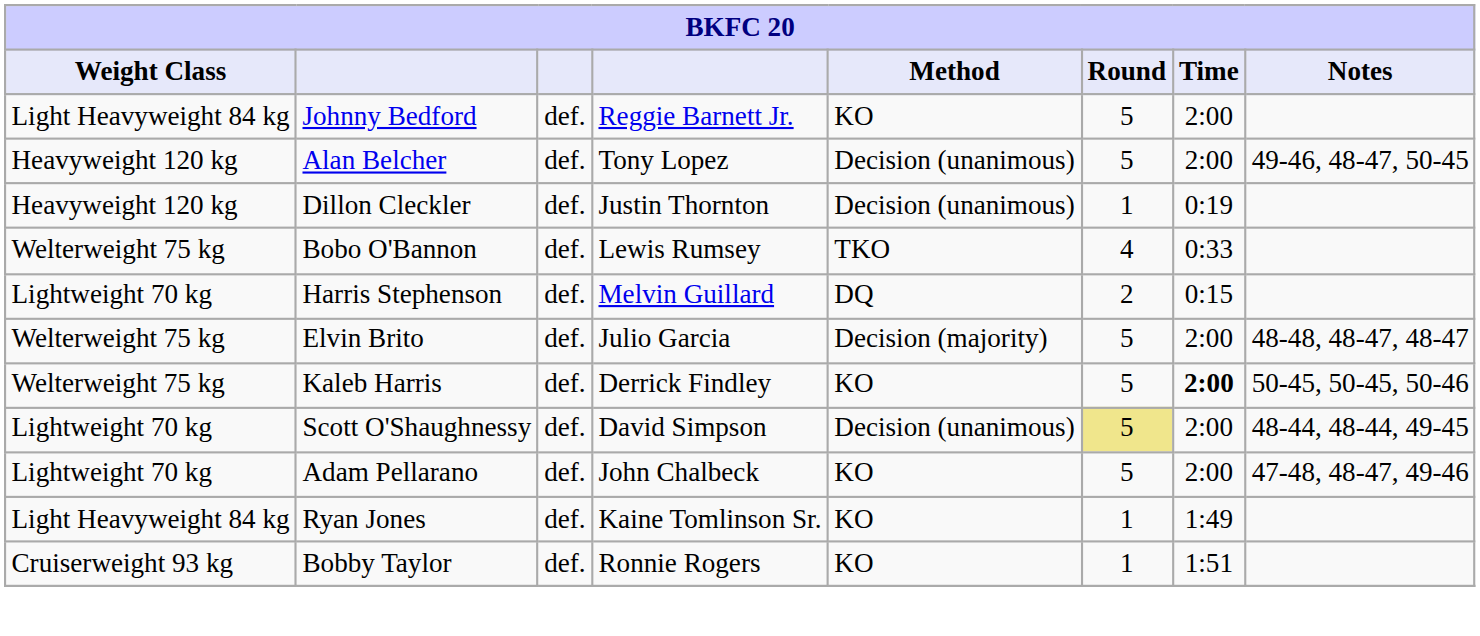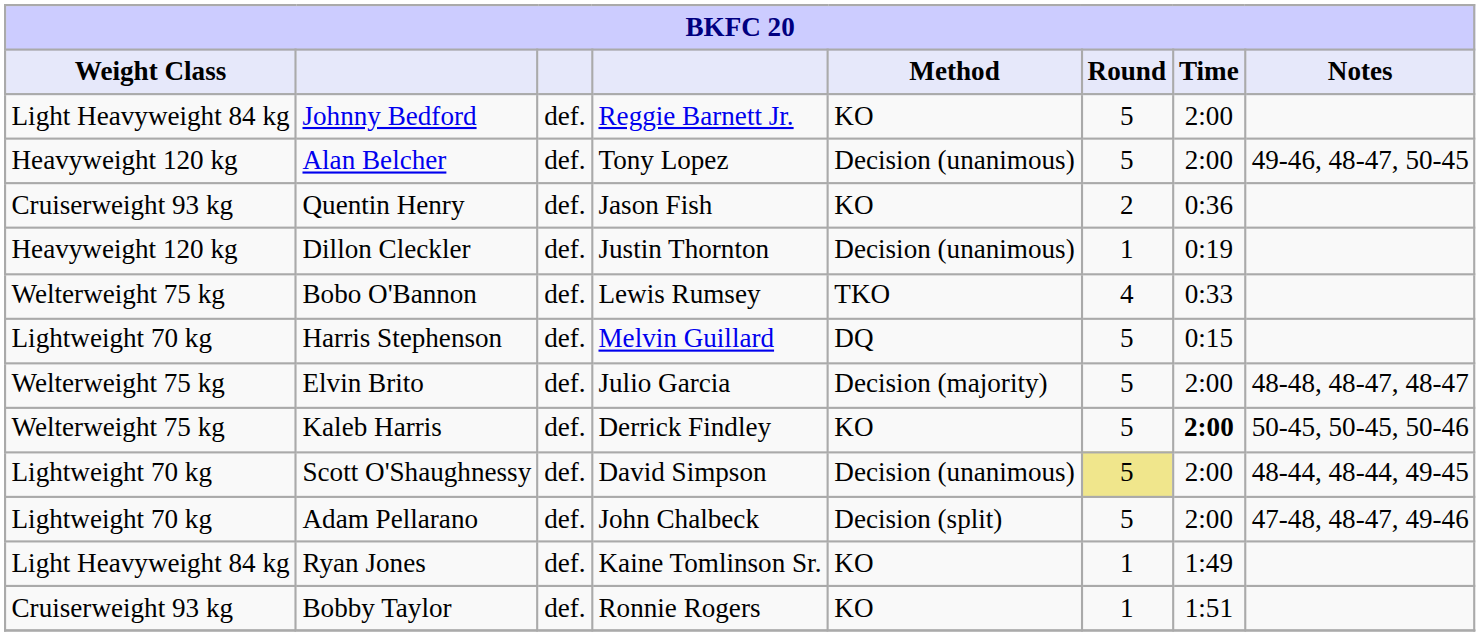 <table class="wikitable" style="font-size: 80%;">
 <tr>
 <th colspan="8" style="background-color: #ccf; color: #000080; text-align: center;"><strong>BKFC 20</strong></th>
 </tr>
 <tr>
 <th colspan="1" style="background-color: #E6E8FA; color: #000000; text-align: center;">Weight Class</th>
 <th colspan="1" style="background-color: #E6E8FA; color: #000000; text-align: center;"></th>
 <th colspan="1" style="background-color: #E6E8FA; color: #000000; text-align: center;"></th>
 <th colspan="1" style="background-color: #E6E8FA; color: #000000; text-align: center;"></th>
 <th colspan="1" style="background-color: #E6E8FA; color: #000000; text-align: center;">Method</th>
 <th colspan="1" style="background-color: #E6E8FA; color: #000000; text-align: center;">Round</th>
 <th colspan="1" style="background-color: #E6E8FA; color: #000000; text-align: center;">Time</th>
 <th colspan="1" style="background-color: #E6E8FA; color: #000000; text-align: center;">Notes</th>
 </tr>
 <tr>
 <td>Light Heavyweight 84 kg</td>
 <td> <a href='#'>Johnny Bedford</a></td>
 <td align=center>def.</td>
 <td> <a href='#'>Reggie Barnett Jr.</a></td>
 <td>KO</td>
 <td align=center>5</td>
 <td align=center>2:00</td>
 <td></td>
 </tr>
 <tr>
 <td>Heavyweight 120 kg</td>
 <td> <a href='#'>Alan Belcher</a></td>
 <td align=center>def.</td>
 <td> Tony Lopez</td>
 <td>Decision (unanimous)</td>
 <td align=center>5</td>
 <td align=center>2:00</td>
 <td>49-46, 48-47, 50-45</td>
 </tr>
 <tr>
+<td>Cruiserweight 93 kg</td>
+<td> Quentin Henry</td>
+<td align=center>def.</td>
+<td> Jason Fish</td>
+<td>KO</td>
+<td align=center>2</td>
+<td align=center>0:36</td>
+<td></td>
+</tr>
+<tr>
 <td>Heavyweight 120 kg</td>
 <td> Dillon Cleckler</td>
 <td align=center>def.</td>
 <td> Justin Thornton</td>
 <td>Decision (unanimous)</td>
 <td align=center>1</td>
 <td align=center>0:19</td>
 <td></td>
 </tr>
 <tr>
 <td>Welterweight 75 kg</td>
 <td> Bobo O'Bannon</td>
 <td align=center>def.</td>
 <td> Lewis Rumsey</td>
 <td>TKO</td>
 <td align=center>4</td>
 <td align=center>0:33</td>
 <td></td>
 </tr>
 <tr>
 <td>Lightweight 70 kg</td>
 <td> Harris Stephenson</td>
 <td align=center>def.</td>
 <td> <a href='#'>Melvin Guillard</a></td>
 <td>DQ</td>
-<td align=center>2</td>
+<td align=center>5</td>
 <td align=center>0:15</td>
 <td></td>
 </tr>
 <tr>
 <td>Welterweight 75 kg</td>
 <td> Elvin Brito</td>
 <td align=center>def.</td>
 <td> Julio Garcia</td>
 <td>Decision (majority)</td>
 <td align=center>5</td>
 <td align=center>2:00</td>
 <td>48-48, 48-47, 48-47</td>
 </tr>
 <tr>
 <td>Welterweight 75 kg</td>
 <td> Kaleb Harris</td>
 <td align=center>def.</td>
 <td> Derrick Findley</td>
 <td>KO</td>
 <td align=center>5</td>
 <td align=center><strong>2:00</strong></td>
 <td>50-45, 50-45, 50-46</td>
 </tr>
 <tr>
 <td>Lightweight 70 kg</td>
 <td> Scott O'Shaughnessy</td>
 <td align=center>def.</td>
 <td> David Simpson</td>
 <td>Decision (unanimous)</td>
 <td align=center style="background: khaki;">5</td>
 <td align=center>2:00</td>
 <td>48-44, 48-44, 49-45</td>
 </tr>
 <tr>
 <td>Lightweight 70 kg</td>
 <td> Adam Pellarano</td>
 <td align=center>def.</td>
 <td> John Chalbeck</td>
-<td>KO</td>
+<td>Decision (split)</td>
 <td align=center>5</td>
 <td align=center>2:00</td>
 <td>47-48, 48-47, 49-46</td>
 </tr>
 <tr>
 <td>Light Heavyweight 84 kg</td>
 <td> Ryan Jones</td>
 <td align=center>def.</td>
 <td> Kaine Tomlinson Sr.</td>
 <td>KO</td>
 <td align=center>1</td>
 <td align=center>1:49</td>
 <td></td>
 </tr>
 <tr>
 <td>Cruiserweight 93 kg</td>
 <td> Bobby Taylor</td>
 <td align=center>def.</td>
 <td> Ronnie Rogers</td>
 <td>KO</td>
 <td align=center>1</td>
 <td align=center>1:51</td>
 <td></td>
 </tr>
 <tr>
 </tr>
 </table>
